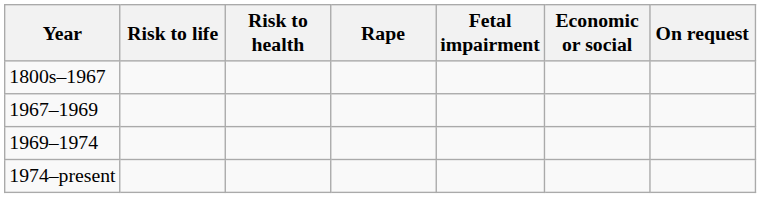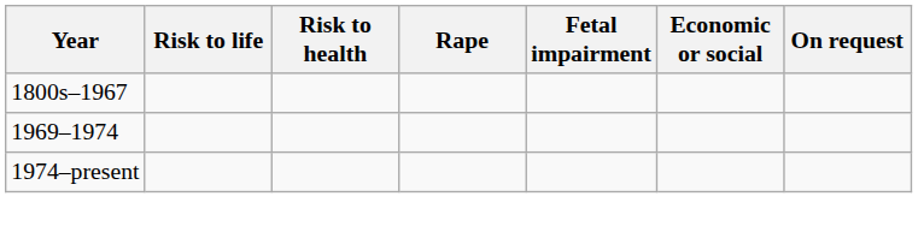 <table class="wikitable sortable collapsible" style="font-size:90%; line-height:1.2">
 <tr>
 <th>Year</th>
 <th style=width:70px>Risk to life</th>
 <th style=width:70px>Risk to health</th>
 <th style=width:70px>Rape</th>
 <th style=width:70px>Fetal impairment</th>
 <th style=width:70px>Economic or social</th>
 <th style=width:70px>On request</th>
 </tr>
 <tr>
 <td>1800s–1967</td>
-<td></td>
-<td></td>
-<td></td>
-<td></td>
-<td></td>
-<td></td>
-</tr>
-<tr>
-<td>1967–1969</td>
 <td></td>
 <td></td>
 <td></td>
 <td></td>
 <td></td>
 <td></td>
 </tr>
 <tr>
 <td>1969–1974</td>
 <td></td>
 <td></td>
 <td></td>
 <td></td>
 <td></td>
 <td></td>
 </tr>
 <tr>
 <td>1974–present</td>
 <td></td>
 <td></td>
 <td></td>
 <td></td>
 <td></td>
 <td></td>
 </tr>
 </table>
